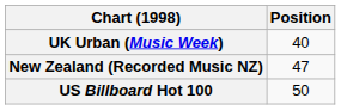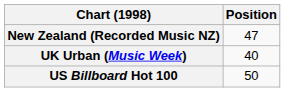 <table class="wikitable sortable plainrowheaders" style="text-align:center">
 <tr>
 <th>Chart (1998)</th>
 <th>Position</th>
 </tr>
 <tr>
+<th scope="row">New Zealand (Recorded Music NZ)</th>
+<td>47</td>
+</tr>
+<tr>
 <th scope="row">UK Urban (<em><a href='#'>Music Week</a></em>)</th>
 <td>40</td>
-</tr>
-<tr>
-<th scope="row">New Zealand (Recorded Music NZ)</th>
-<td>47</td>
 </tr>
 <tr>
 <th scope="row">US <em>Billboard</em> Hot 100</th>
 <td>50</td>
 </tr>
 </table>
